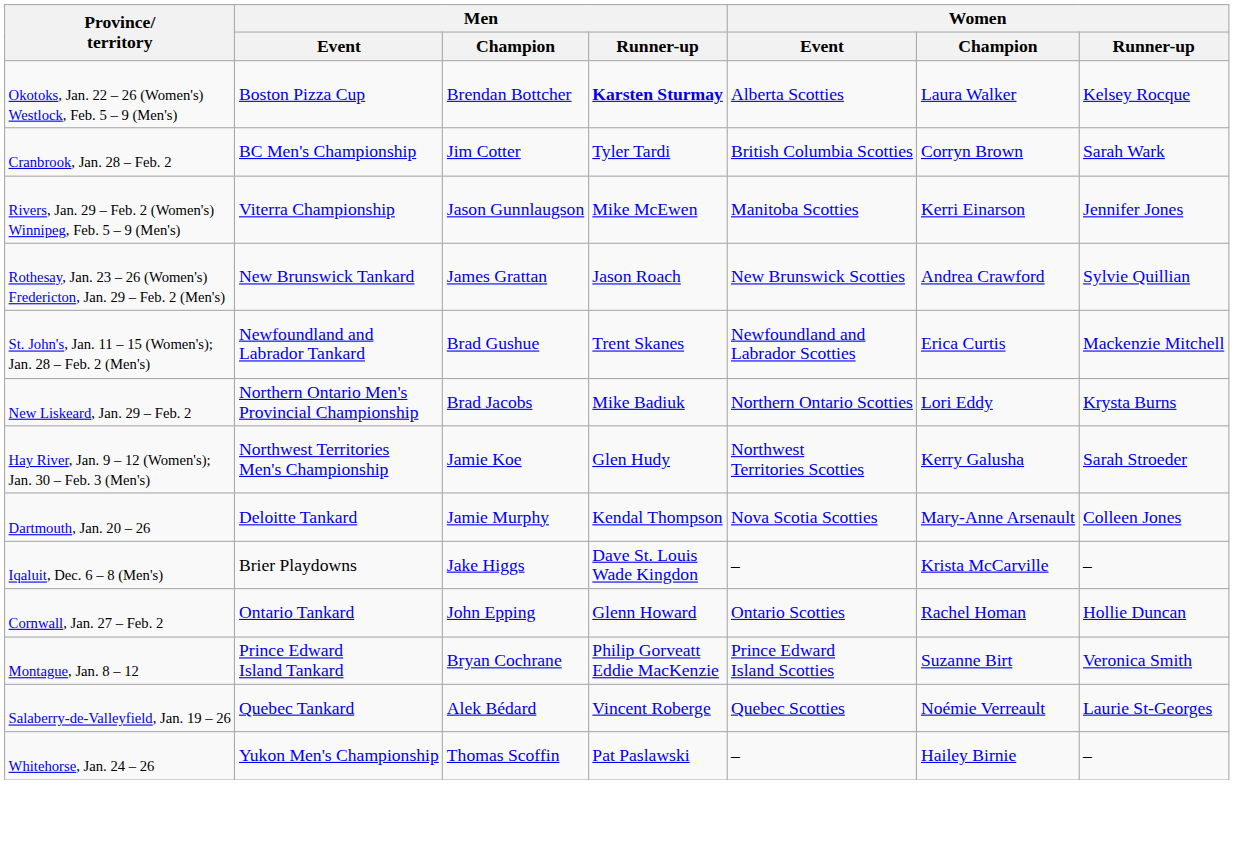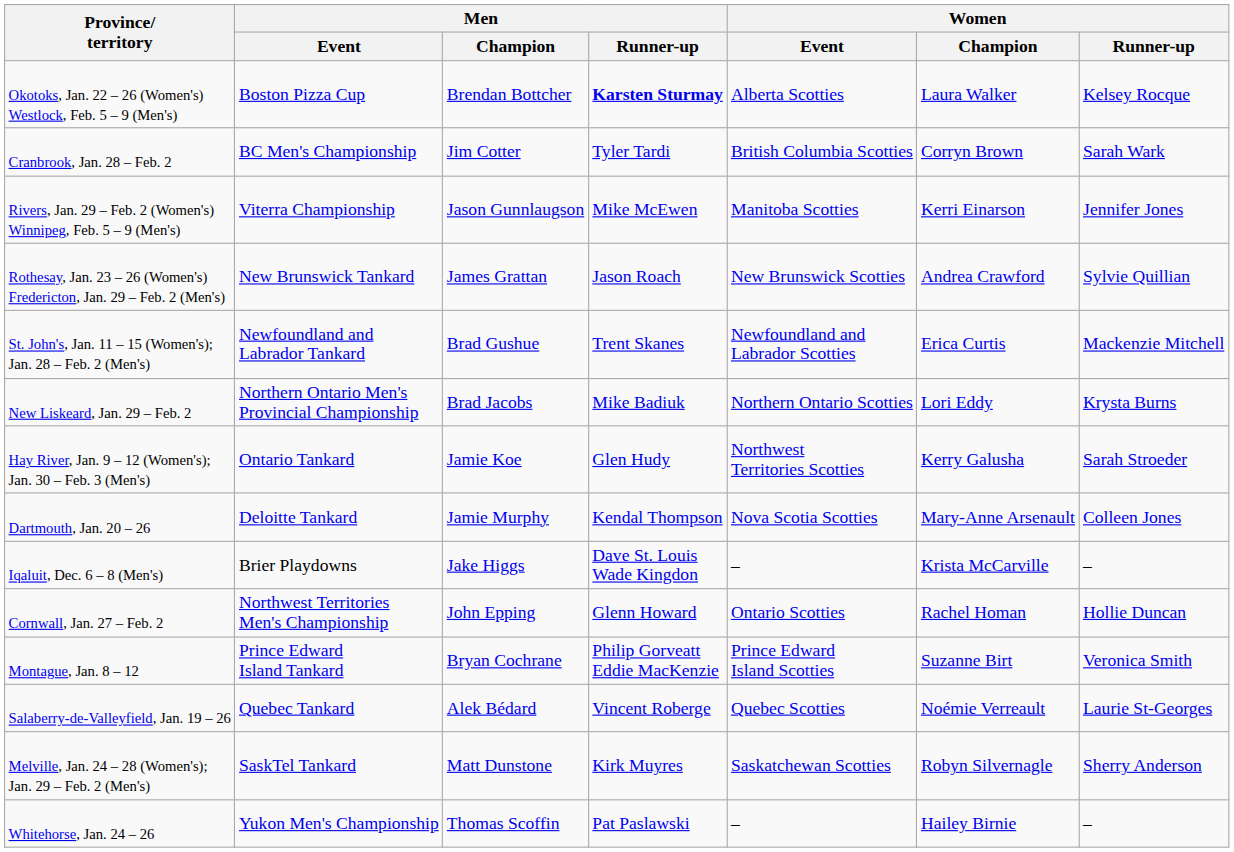 <table class="wikitable">
 <tr>
 <th rowspan="2">Province/<br>territory</th>
 <th colspan="3">Men</th>
 <th colspan="3">Women</th>
 </tr>
 <tr>
 <th>Event</th>
 <th>Champion</th>
 <th>Runner-up</th>
 <th>Event</th>
 <th>Champion</th>
 <th>Runner-up</th>
 </tr>
 <tr>
 <td> <br> <small><a href='#'>Okotoks</a>, Jan. 22 – 26 (Women's)</small> <br> <small><a href='#'>Westlock</a>, Feb. 5 – 9 (Men's)</small></td>
 <td><a href='#'>Boston Pizza Cup</a></td>
 <td><a href='#'>Brendan Bottcher</a></td>
 <td><strong><a href='#'>Karsten Sturmay</a></strong></td>
 <td><a href='#'>Alberta Scotties</a></td>
 <td><a href='#'>Laura Walker</a></td>
 <td><a href='#'>Kelsey Rocque</a></td>
 </tr>
 <tr>
 <td> <br> <small><a href='#'>Cranbrook</a>, Jan. 28 – Feb. 2</small></td>
 <td><a href='#'>BC Men's Championship</a></td>
 <td><a href='#'>Jim Cotter</a></td>
 <td><a href='#'>Tyler Tardi</a></td>
 <td><a href='#'>British Columbia Scotties</a></td>
 <td><a href='#'>Corryn Brown</a></td>
 <td><a href='#'>Sarah Wark</a></td>
 </tr>
 <tr>
 <td> <br> <small><a href='#'>Rivers</a>, Jan. 29 – Feb. 2 (Women's)</small> <br> <small><a href='#'>Winnipeg</a>, Feb. 5 – 9 (Men's)</small></td>
 <td><a href='#'>Viterra Championship</a></td>
 <td><a href='#'>Jason Gunnlaugson</a></td>
 <td><a href='#'>Mike McEwen</a></td>
 <td><a href='#'>Manitoba Scotties</a></td>
 <td><a href='#'>Kerri Einarson</a></td>
 <td><a href='#'>Jennifer Jones</a></td>
 </tr>
 <tr>
 <td> <br> <small><a href='#'>Rothesay</a>, Jan. 23 – 26 (Women's)</small> <br> <small><a href='#'>Fredericton</a>, Jan. 29 – Feb. 2 (Men's)</small></td>
 <td><a href='#'>New Brunswick Tankard</a></td>
 <td><a href='#'>James Grattan</a></td>
 <td><a href='#'>Jason Roach</a></td>
 <td><a href='#'>New Brunswick Scotties</a></td>
 <td><a href='#'>Andrea Crawford</a></td>
 <td><a href='#'>Sylvie Quillian</a></td>
 </tr>
 <tr>
 <td> <br> <small><a href='#'>St. John's</a>, Jan. 11 – 15 (Women's); <br> Jan. 28 – Feb. 2 (Men's) </small></td>
 <td><a href='#'>Newfoundland and <br> Labrador Tankard</a></td>
 <td><a href='#'>Brad Gushue</a></td>
 <td><a href='#'>Trent Skanes</a></td>
 <td><a href='#'>Newfoundland and <br> Labrador Scotties</a></td>
 <td><a href='#'>Erica Curtis</a></td>
 <td><a href='#'>Mackenzie Mitchell</a></td>
 </tr>
 <tr>
 <td> <br> <small><a href='#'>New Liskeard</a>, Jan. 29 – Feb. 2</small></td>
 <td><a href='#'>Northern Ontario Men's<br>Provincial Championship</a></td>
 <td><a href='#'>Brad Jacobs</a></td>
 <td><a href='#'>Mike Badiuk</a></td>
 <td><a href='#'>Northern Ontario Scotties</a></td>
 <td><a href='#'>Lori Eddy</a></td>
 <td><a href='#'>Krysta Burns</a></td>
 </tr>
 <tr>
 <td> <br> <small><a href='#'>Hay River</a>, Jan. 9 – 12 (Women's); <br> Jan. 30 – Feb. 3 (Men's)</small></td>
-<td><a href='#'>Northwest Territories<br> Men's Championship</a></td>
+<td><a href='#'>Ontario Tankard</a></td>
 <td><a href='#'>Jamie Koe</a></td>
 <td><a href='#'>Glen Hudy</a></td>
 <td><a href='#'>Northwest <br> Territories Scotties</a></td>
 <td><a href='#'>Kerry Galusha</a></td>
 <td><a href='#'>Sarah Stroeder</a></td>
 </tr>
 <tr>
 <td> <br> <small><a href='#'>Dartmouth</a>, Jan. 20 – 26</small></td>
 <td><a href='#'>Deloitte Tankard</a></td>
 <td><a href='#'>Jamie Murphy</a></td>
 <td><a href='#'>Kendal Thompson</a></td>
 <td><a href='#'>Nova Scotia Scotties</a></td>
 <td><a href='#'>Mary-Anne Arsenault</a></td>
 <td><a href='#'>Colleen Jones</a></td>
 </tr>
 <tr>
 <td> <br> <small><a href='#'>Iqaluit</a>, Dec. 6 – 8 (Men's)</small></td>
 <td>Brier Playdowns</td>
 <td><a href='#'>Jake Higgs</a></td>
 <td><a href='#'>Dave St. Louis</a> <br> <a href='#'>Wade Kingdon</a></td>
 <td>–</td>
 <td><a href='#'>Krista McCarville</a></td>
 <td>–</td>
 </tr>
 <tr>
 <td> <br> <small><a href='#'>Cornwall</a>, Jan. 27 – Feb. 2</small></td>
-<td><a href='#'>Ontario Tankard</a></td>
+<td><a href='#'>Northwest Territories<br> Men's Championship</a></td>
 <td><a href='#'>John Epping</a></td>
 <td><a href='#'>Glenn Howard</a></td>
 <td><a href='#'>Ontario Scotties</a></td>
 <td><a href='#'>Rachel Homan</a></td>
 <td><a href='#'>Hollie Duncan</a></td>
 </tr>
 <tr>
 <td> <br> <small><a href='#'>Montague</a>, Jan. 8 – 12</small></td>
 <td><a href='#'>Prince Edward <br> Island Tankard</a></td>
 <td><a href='#'>Bryan Cochrane</a></td>
 <td><a href='#'>Philip Gorveatt</a> <br> <a href='#'>Eddie MacKenzie</a></td>
 <td><a href='#'>Prince Edward <br> Island Scotties</a></td>
 <td><a href='#'>Suzanne Birt</a></td>
 <td><a href='#'>Veronica Smith</a></td>
 </tr>
 <tr>
 <td> <br> <small><a href='#'>Salaberry-de-Valleyfield</a>, Jan. 19 – 26</small></td>
 <td><a href='#'>Quebec Tankard</a></td>
 <td><a href='#'>Alek Bédard</a></td>
 <td><a href='#'>Vincent Roberge</a></td>
 <td><a href='#'>Quebec Scotties</a></td>
 <td><a href='#'>Noémie Verreault</a></td>
 <td><a href='#'>Laurie St-Georges</a></td>
 </tr>
 <tr>
+<td> <br> <small><a href='#'>Melville</a>, Jan. 24 – 28 (Women's); <br> Jan. 29 – Feb. 2 (Men's)</small></td>
+<td><a href='#'>SaskTel Tankard</a></td>
+<td><a href='#'>Matt Dunstone</a></td>
+<td><a href='#'>Kirk Muyres</a></td>
+<td><a href='#'>Saskatchewan Scotties</a></td>
+<td><a href='#'>Robyn Silvernagle</a></td>
+<td><a href='#'>Sherry Anderson</a></td>
+</tr>
+<tr>
 <td> <br> <small><a href='#'>Whitehorse</a>, Jan. 24 – 26</small></td>
 <td><a href='#'>Yukon Men's Championship</a></td>
 <td><a href='#'>Thomas Scoffin</a></td>
 <td><a href='#'>Pat Paslawski</a></td>
 <td>–</td>
 <td><a href='#'>Hailey Birnie</a></td>
 <td>–</td>
 </tr>
 </table>
